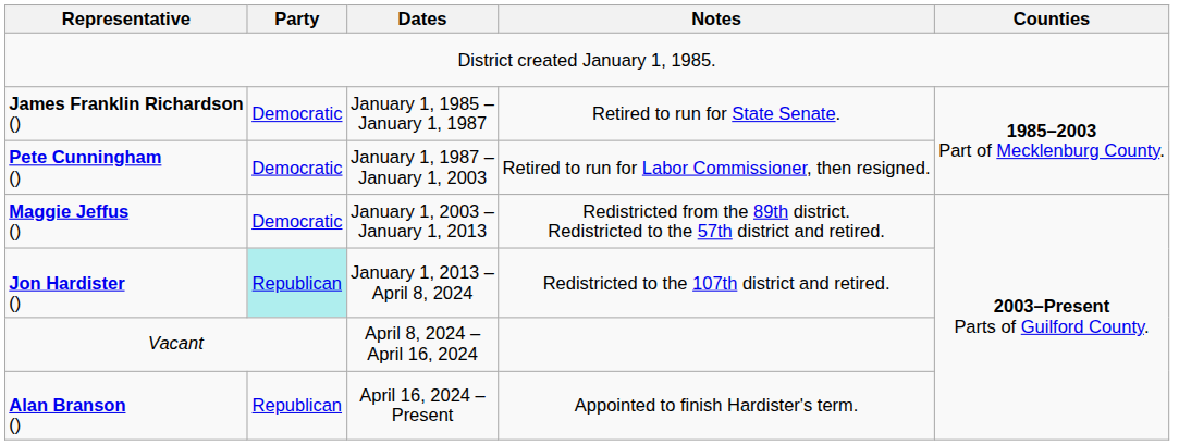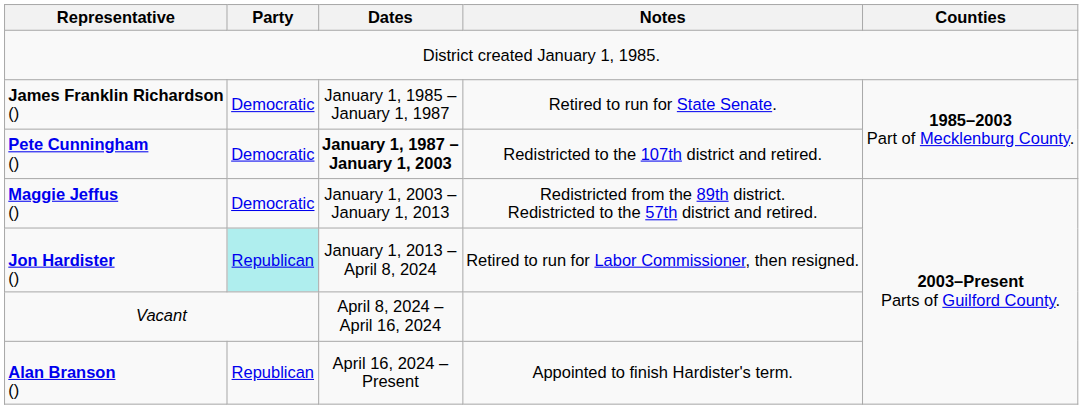 <table class=wikitable style="text-align:center">
 <tr>
 <th>Representative</th>
 <th>Party</th>
 <th>Dates</th>
 <th>Notes</th>
 <th>Counties</th>
 </tr>
 <tr style="height:3em">
 <td colspan=5>District created January 1, 1985.</td>
 </tr>
 <tr style="height:3em">
 <td align=left><strong>James Franklin Richardson</strong><br>()</td>
 <td><a href='#'>Democratic</a></td>
 <td nowrap>January 1, 1985 – <br> January 1, 1987</td>
 <td>Retired to run for <a href='#'>State Senate</a>.</td>
 <td rowspan=2><strong>1985–2003</strong> <br> Part of <a href='#'>Mecklenburg County</a>.</td>
 </tr>
 <tr style="height:3em">
 <td align=left><strong><a href='#'>Pete Cunningham</a></strong><br>()</td>
 <td><a href='#'>Democratic</a></td>
-<td nowrap>January 1, 1987 – <br> January 1, 2003</td>
-<td>Retired to run for <a href='#'>Labor Commissioner</a>, then resigned.</td>
+<td nowrap><strong>January 1, 1987 – <br> January 1, 2003</strong></td>
+<td>Redistricted to the <a href='#'>107th</a> district and retired.</td>
 </tr>
 <tr style="height:3em">
 <td align=left><strong><a href='#'>Maggie Jeffus</a></strong><br>()</td>
 <td><a href='#'>Democratic</a></td>
 <td nowrap>January 1, 2003 – <br> January 1, 2013</td>
 <td>Redistricted from the <a href='#'>89th</a> district. <br> Redistricted to the <a href='#'>57th</a> district and retired.</td>
 <td rowspan=4><strong>2003–Present</strong> <br> Parts of <a href='#'>Guilford County</a>.<br></td>
 </tr>
 <tr style="height:3em">
 <td align=left><br><strong><a href='#'>Jon Hardister</a></strong><br>()</td>
 <td style="background: paleturquoise;"><a href='#'>Republican</a></td>
 <td nowrap>January 1, 2013 – <br> April 8, 2024</td>
-<td>Redistricted to the <a href='#'>107th</a> district and retired.</td>
+<td>Retired to run for <a href='#'>Labor Commissioner</a>, then resigned.</td>
 </tr>
 <tr style="height:3em">
 <td colspan=2 align=center><em>Vacant</em></td>
 <td nowrap>April 8, 2024 – <br> April 16, 2024</td>
 <td></td>
 </tr>
 <tr style="height:3em">
 <td align=left><br><strong><a href='#'>Alan Branson</a></strong><br>()</td>
 <td><a href='#'>Republican</a></td>
 <td nowrap>April 16, 2024 – <br> Present</td>
 <td>Appointed to finish Hardister's term.</td>
 </tr>
 </table>
